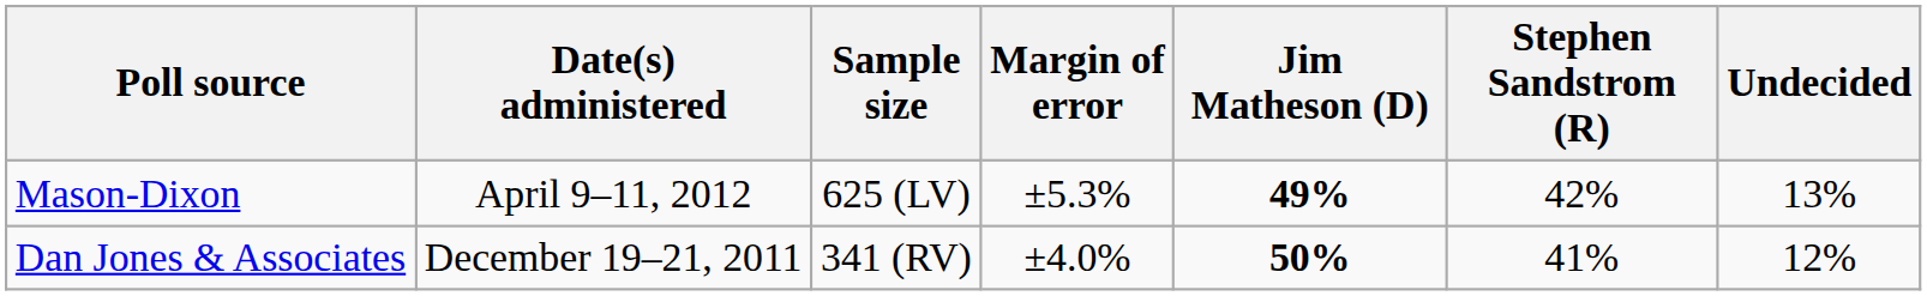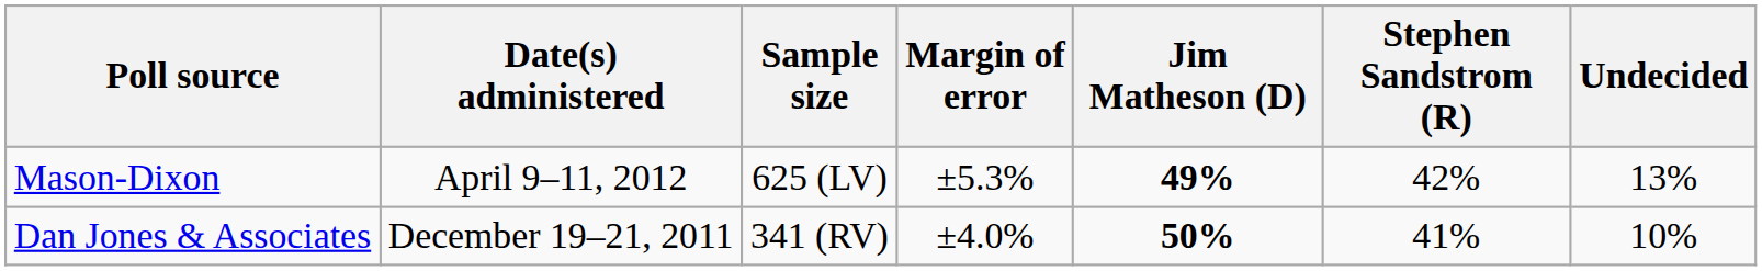 <table class="wikitable">
 <tr>
 <th>Poll source</th>
 <th>Date(s)<br>administered</th>
 <th>Sample<br>size</th>
 <th>Margin of <br>error</th>
 <th style="width:100px;">Jim<br>Matheson (D)</th>
 <th style="width:100px;">Stephen<br>Sandstrom (R)</th>
 <th>Undecided</th>
 </tr>
 <tr>
 <td><a href='#'>Mason-Dixon</a></td>
 <td align=center>April 9–11, 2012</td>
 <td align=center>625 (LV)</td>
 <td align=center>±5.3%</td>
 <td align=center ><strong>49%</strong></td>
 <td align=center>42%</td>
 <td align=center>13%</td>
 </tr>
 <tr>
 <td><a href='#'>Dan Jones & Associates</a></td>
 <td align=center>December 19–21, 2011</td>
 <td align=center>341 (RV)</td>
 <td align=center>±4.0%</td>
 <td align=center ><strong>50%</strong></td>
 <td align=center>41%</td>
-<td align=center>12%</td>
+<td align=center>10%</td>
 </tr>
 </table>
